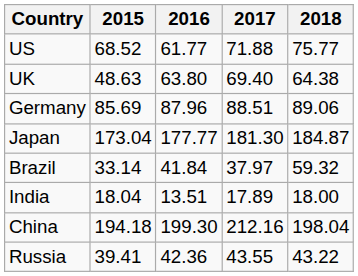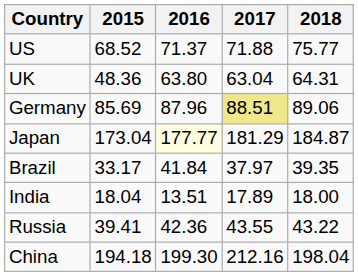 <table class="wikitable">
 <tr>
 <th>Country</th>
 <th>2015</th>
 <th>2016</th>
 <th>2017</th>
 <th>2018</th>
 </tr>
 <tr>
 <td>US</td>
 <td>68.52</td>
-<td>61.77</td>
+<td>71.37</td>
 <td>71.88</td>
 <td>75.77</td>
 </tr>
 <tr>
 <td>UK</td>
-<td>48.63</td>
+<td>48.36</td>
 <td>63.80</td>
-<td>69.40</td>
-<td>64.38</td>
+<td>63.04</td>
+<td>64.31</td>
 </tr>
 <tr>
 <td>Germany</td>
 <td>85.69</td>
 <td>87.96</td>
-<td>88.51</td>
+<td style="background: khaki;">88.51</td>
 <td>89.06</td>
 </tr>
 <tr>
 <td>Japan</td>
 <td>173.04</td>
-<td>177.77</td>
-<td>181.30</td>
+<td style="background: lightyellow;">177.77</td>
+<td>181.29</td>
 <td>184.87</td>
 </tr>
 <tr>
 <td>Brazil</td>
-<td>33.14</td>
+<td>33.17</td>
 <td>41.84</td>
 <td>37.97</td>
-<td>59.32</td>
+<td>39.35</td>
 </tr>
 <tr>
 <td>India</td>
 <td>18.04</td>
 <td>13.51</td>
 <td>17.89</td>
 <td>18.00</td>
 </tr>
 <tr>
+<td>Russia</td>
+<td>39.41</td>
+<td>42.36</td>
+<td>43.55</td>
+<td>43.22</td>
+</tr>
+<tr>
 <td>China</td>
 <td>194.18</td>
 <td>199.30</td>
 <td>212.16</td>
 <td>198.04</td>
 </tr>
-<tr>
-<td>Russia</td>
-<td>39.41</td>
-<td>42.36</td>
-<td>43.55</td>
-<td>43.22</td>
-</tr>
 </table>
